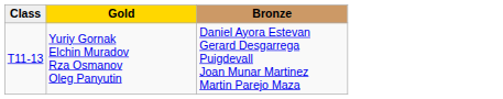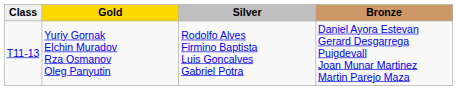 <table class="wikitable" style="text-align:left">
 <tr align="center">
 <td bgcolor=efefef><strong>Class</strong></td>
 <td width=200 bgcolor=gold><strong>Gold</strong></td>
+<td width=200 bgcolor=silver><strong>Silver</strong></td>
 <td width=200 bgcolor=CC9966><strong>Bronze</strong></td>
 </tr>
 <tr>
 <td><a href='#'>T11-13</a></td>
 <td><a href='#'>Yuriy Gornak</a><br><a href='#'>Elchin Muradov</a><br><a href='#'>Rza Osmanov</a><br><a href='#'>Oleg Panyutin</a><br></td>
+<td><a href='#'>Rodolfo Alves</a><br><a href='#'>Firmino Baptista</a><br><a href='#'>Luis Goncalves</a><br><a href='#'>Gabriel Potra</a><br></td>
 <td><a href='#'>Daniel Ayora Estevan</a><br><a href='#'>Gerard Desgarrega Puigdevall</a><br><a href='#'>Joan Munar Martinez</a><br><a href='#'>Martin Parejo Maza</a><br></td>
 </tr>
 </table>
